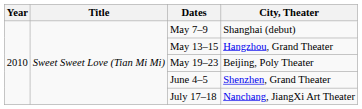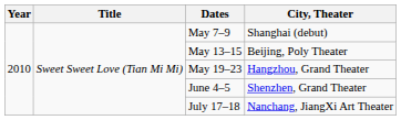 <table class="wikitable sortable">
 <tr>
 <th>Year</th>
 <th>Title</th>
 <th>Dates</th>
 <th class="unsortable">City, Theater</th>
 </tr>
 <tr>
 <td rowspan="5">2010</td>
 <td rowspan="5"><em>Sweet Sweet Love (Tian Mi Mi)</em></td>
 <td>May 7–9</td>
 <td>Shanghai (debut)</td>
 </tr>
 <tr>
 <td>May 13–15</td>
-<td><a href='#'>Hangzhou</a>, Grand Theater</td>
+<td>Beijing, Poly Theater</td>
 </tr>
 <tr>
 <td>May 19–23</td>
-<td>Beijing, Poly Theater</td>
+<td><a href='#'>Hangzhou</a>, Grand Theater</td>
 </tr>
 <tr>
 <td>June 4–5</td>
 <td><a href='#'>Shenzhen</a>, Grand Theater</td>
 </tr>
 <tr>
 <td>July 17–18</td>
 <td><a href='#'>Nanchang</a>, JiangXi Art Theater</td>
 </tr>
 </table>
